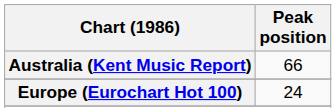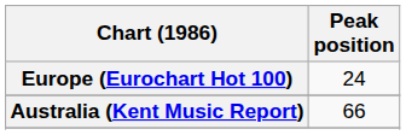 <table class="wikitable sortable plainrowheaders" style="text-align:center">
 <tr>
 <th>Chart (1986)</th>
 <th>Peak<br>position</th>
 </tr>
 <tr>
-<th scope="row">Australia (<a href='#'>Kent Music Report</a>)</th>
-<td>66</td>
+<th scope="row">Europe (<a href='#'>Eurochart Hot 100</a>)</th>
+<td>24</td>
 </tr>
 <tr>
 </tr>
 <tr>
-<th scope="row">Europe (<a href='#'>Eurochart Hot 100</a>)</th>
-<td>24</td>
+<th scope="row">Australia (<a href='#'>Kent Music Report</a>)</th>
+<td>66</td>
 </tr>
 <tr>
 </tr>
 <tr>
 </tr>
 <tr>
 </tr>
 <tr>
 </tr>
 <tr>
 </tr>
 </table>
